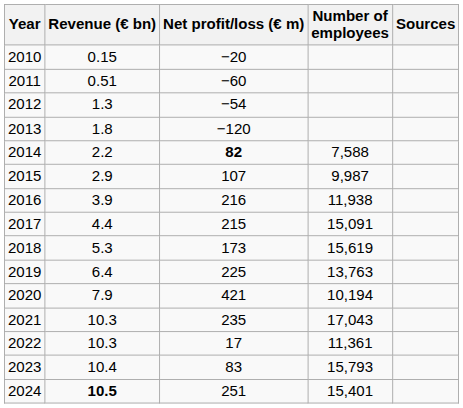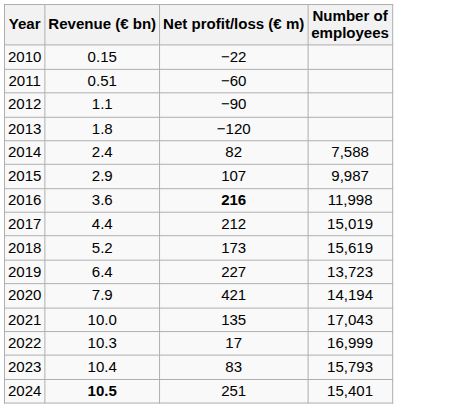 <table class="wikitable" style="text-align:center;">
 <tr>
 <th>Year</th>
 <th>Revenue (€ bn)</th>
 <th>Net profit/loss (€ m)</th>
 <th>Number of<br>employees</th>
-<th>Sources</th>
 </tr>
 <tr>
 <td>2010</td>
 <td>0.15</td>
-<td>−20</td>
-<td></td>
+<td>−22</td>
 <td></td>
 </tr>
 <tr>
 <td>2011</td>
 <td>0.51</td>
 <td>−60</td>
 <td></td>
-<td></td>
 </tr>
 <tr>
 <td>2012</td>
-<td>1.3</td>
-<td>−54</td>
-<td></td>
+<td>1.1</td>
+<td>−90</td>
 <td></td>
 </tr>
 <tr>
 <td>2013</td>
 <td>1.8</td>
 <td>−120</td>
 <td></td>
-<td></td>
 </tr>
 <tr>
 <td>2014</td>
-<td>2.2</td>
-<td><strong>82</strong></td>
+<td>2.4</td>
+<td>82</td>
 <td>7,588</td>
-<td></td>
 </tr>
 <tr>
 <td>2015</td>
 <td>2.9</td>
 <td>107</td>
 <td>9,987</td>
-<td></td>
 </tr>
 <tr>
 <td>2016</td>
-<td>3.9</td>
-<td>216</td>
-<td>11,938</td>
-<td></td>
+<td>3.6</td>
+<td><strong>216</strong></td>
+<td>11,998</td>
 </tr>
 <tr>
 <td>2017</td>
 <td>4.4</td>
-<td>215</td>
-<td>15,091</td>
-<td></td>
+<td>212</td>
+<td>15,019</td>
 </tr>
 <tr>
 <td>2018</td>
-<td>5.3</td>
+<td>5.2</td>
 <td>173</td>
 <td>15,619</td>
-<td></td>
 </tr>
 <tr>
 <td>2019</td>
 <td>6.4</td>
-<td>225</td>
-<td>13,763</td>
-<td></td>
+<td>227</td>
+<td>13,723</td>
 </tr>
 <tr>
 <td>2020</td>
 <td>7.9</td>
 <td>421</td>
-<td>10,194</td>
-<td></td>
+<td>14,194</td>
 </tr>
 <tr>
 <td>2021</td>
-<td>10.3</td>
-<td>235</td>
+<td>10.0</td>
+<td>135</td>
 <td>17,043</td>
-<td></td>
 </tr>
 <tr>
 <td>2022</td>
 <td>10.3</td>
 <td>17</td>
-<td>11,361</td>
-<td></td>
+<td>16,999</td>
 </tr>
 <tr>
 <td>2023</td>
 <td>10.4</td>
 <td>83</td>
 <td>15,793</td>
-<td></td>
 </tr>
 <tr>
 <td>2024</td>
 <td><strong>10.5</strong></td>
 <td>251</td>
 <td>15,401</td>
-<td></td>
 </tr>
 </table>
